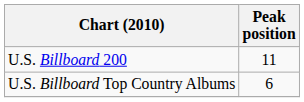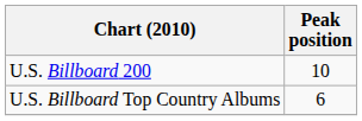 <table class="wikitable">
 <tr>
 <th>Chart (2010)</th>
 <th>Peak<br>position</th>
 </tr>
 <tr>
 <td>U.S. <a href='#'><em>Billboard</em> 200</a></td>
-<td align="center">11</td>
+<td align="center">10</td>
 </tr>
 <tr>
 <td>U.S. <em>Billboard</em> Top Country Albums</td>
 <td align="center">6</td>
 </tr>
 <tr>
 </tr>
 </table>
